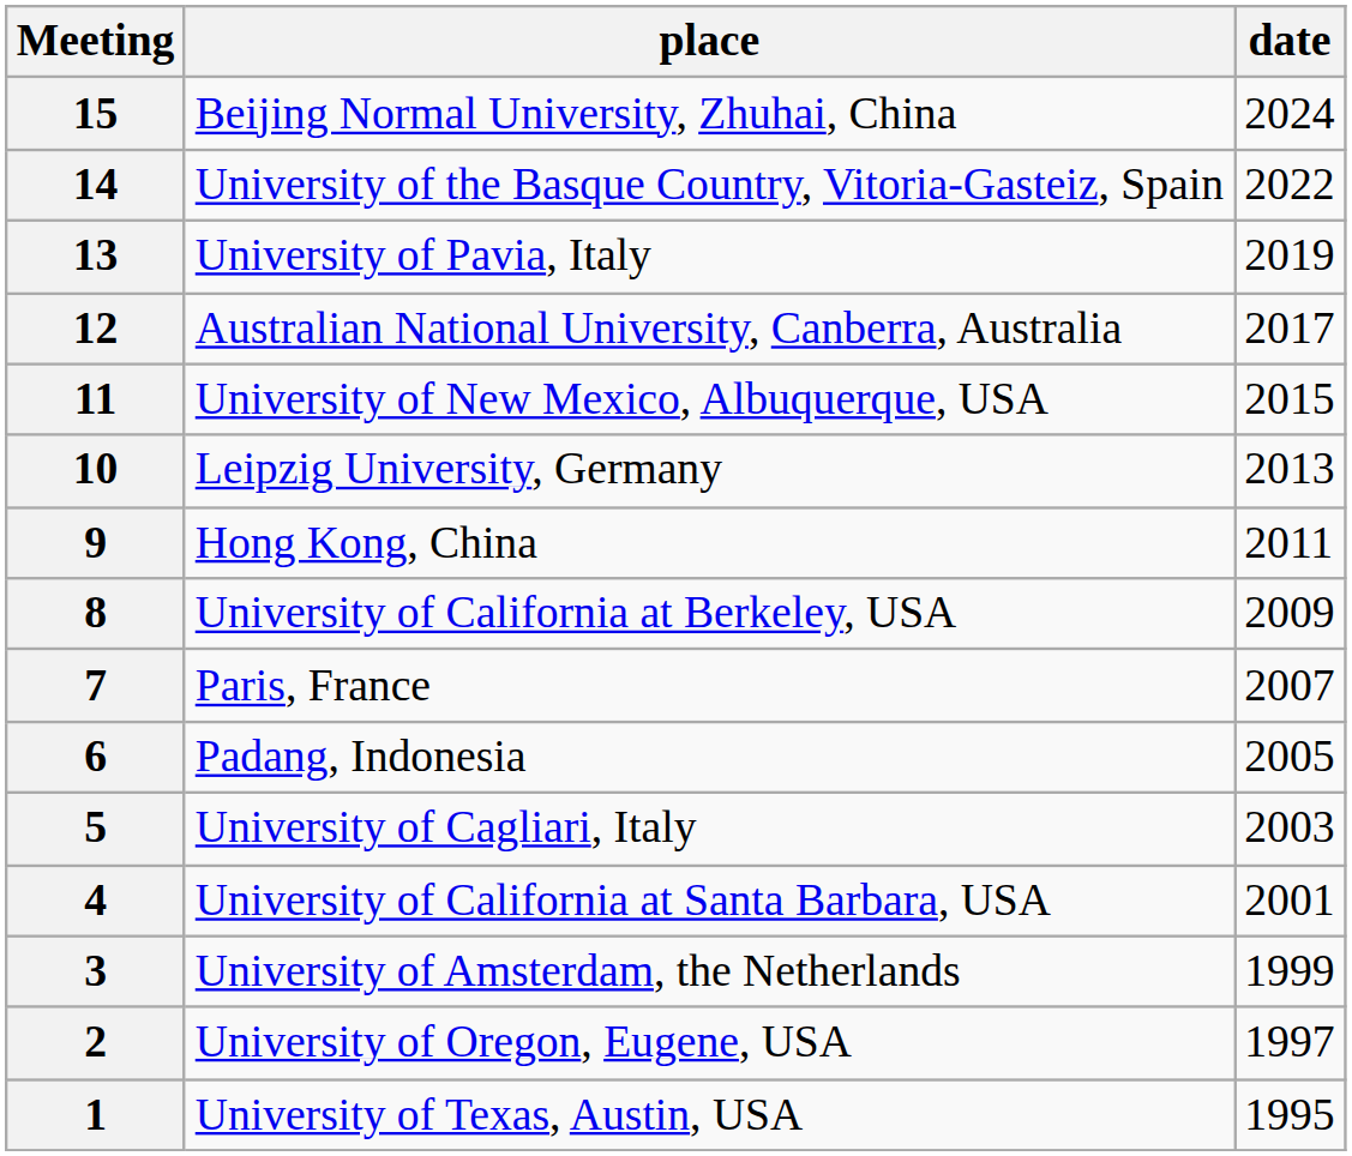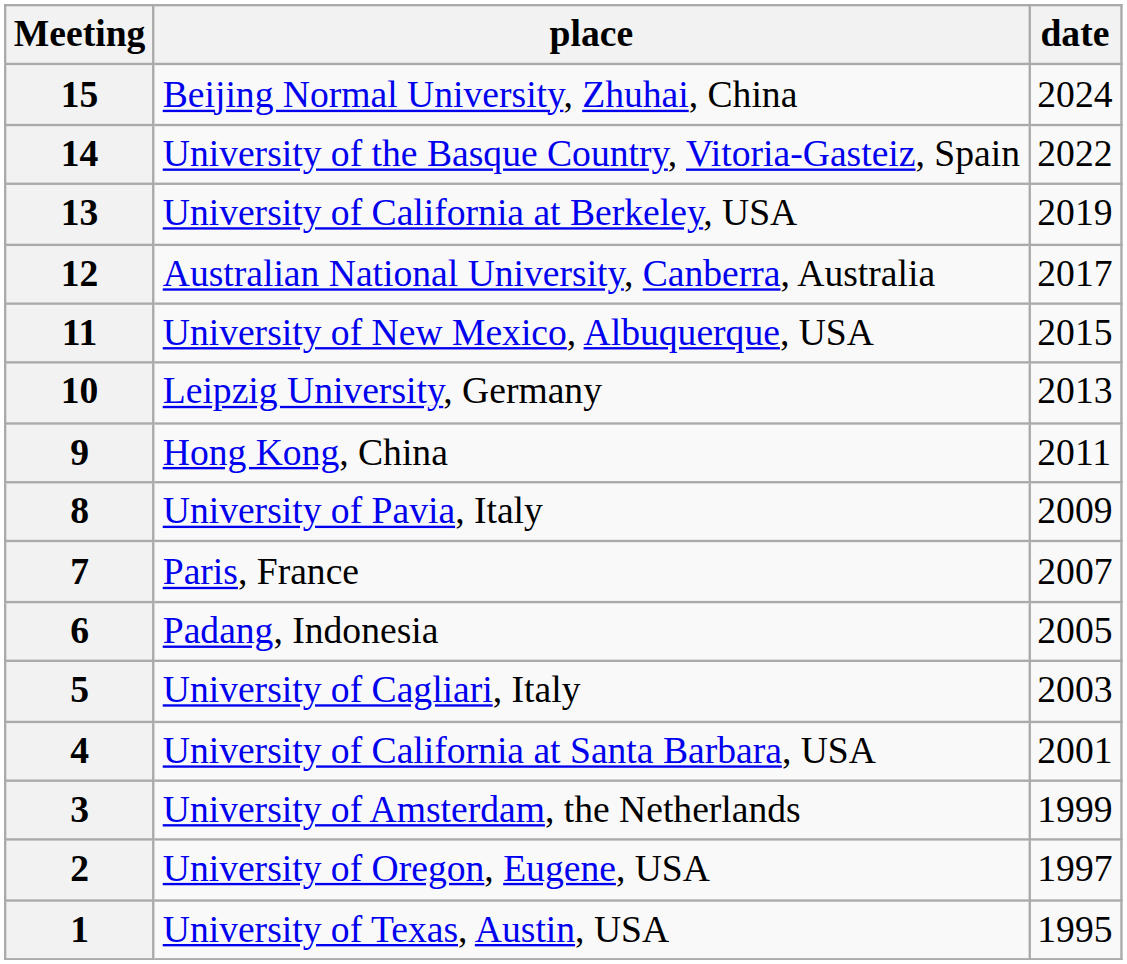 <table class="wikitable">
 <tr>
 <th>Meeting</th>
 <th>place</th>
 <th>date</th>
 </tr>
 <tr>
 <th>15</th>
 <td><a href='#'>Beijing Normal University</a>, <a href='#'>Zhuhai</a>, China</td>
 <td>2024</td>
 </tr>
 <tr>
 <th>14</th>
 <td><a href='#'>University of the Basque Country</a>, <a href='#'>Vitoria-Gasteiz</a>, Spain</td>
 <td>2022</td>
 </tr>
 <tr>
 <th>13</th>
-<td><a href='#'>University of Pavia</a>, Italy</td>
+<td><a href='#'>University of California at Berkeley</a>, USA</td>
 <td>2019</td>
 </tr>
 <tr>
 <th>12</th>
 <td><a href='#'>Australian National University</a>, <a href='#'>Canberra</a>, Australia</td>
 <td>2017</td>
 </tr>
 <tr>
 <th>11</th>
 <td><a href='#'>University of New Mexico</a>, <a href='#'>Albuquerque</a>, USA</td>
 <td>2015</td>
 </tr>
 <tr>
 <th>10</th>
 <td><a href='#'>Leipzig University</a>, Germany</td>
 <td>2013</td>
 </tr>
 <tr>
 <th>9</th>
 <td><a href='#'>Hong Kong</a>, China</td>
 <td>2011</td>
 </tr>
 <tr>
 <th>8</th>
-<td><a href='#'>University of California at Berkeley</a>, USA</td>
+<td><a href='#'>University of Pavia</a>, Italy</td>
 <td>2009</td>
 </tr>
 <tr>
 <th>7</th>
 <td><a href='#'>Paris</a>, France</td>
 <td>2007</td>
 </tr>
 <tr>
 <th>6</th>
 <td><a href='#'>Padang</a>, Indonesia</td>
 <td>2005</td>
 </tr>
 <tr>
 <th>5</th>
 <td><a href='#'>University of Cagliari</a>, Italy</td>
 <td>2003</td>
 </tr>
 <tr>
 <th>4</th>
 <td><a href='#'>University of California at Santa Barbara</a>, USA</td>
 <td>2001</td>
 </tr>
 <tr>
 <th>3</th>
 <td><a href='#'>University of Amsterdam</a>, the Netherlands</td>
 <td>1999</td>
 </tr>
 <tr>
 <th>2</th>
 <td><a href='#'>University of Oregon</a>, <a href='#'>Eugene</a>, USA</td>
 <td>1997</td>
 </tr>
 <tr>
 <th>1</th>
 <td><a href='#'>University of Texas</a>, <a href='#'>Austin</a>, USA</td>
 <td>1995</td>
 </tr>
 </table>
